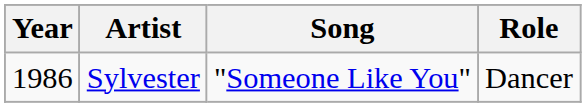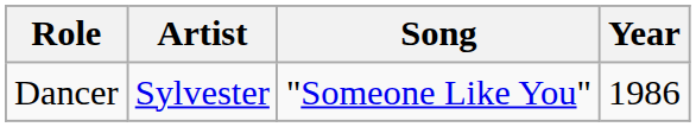 <table class="wikitable sortable">
 <tr>
-<th>Year</th>
+<th>Role</th>
 <th>Artist</th>
 <th>Song</th>
-<th>Role</th>
+<th>Year</th>
 </tr>
 <tr>
-<td>1986</td>
+<td>Dancer</td>
 <td><a href='#'>Sylvester</a></td>
 <td>"<a href='#'>Someone Like You</a>"</td>
-<td>Dancer</td>
+<td>1986</td>
 </tr>
 </table>
